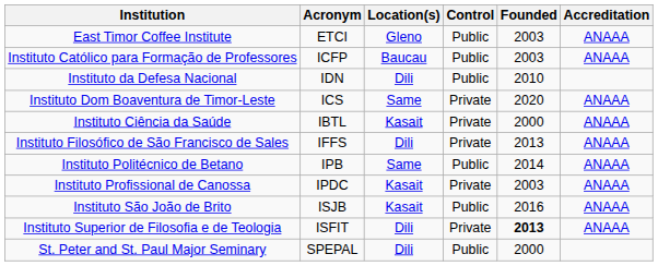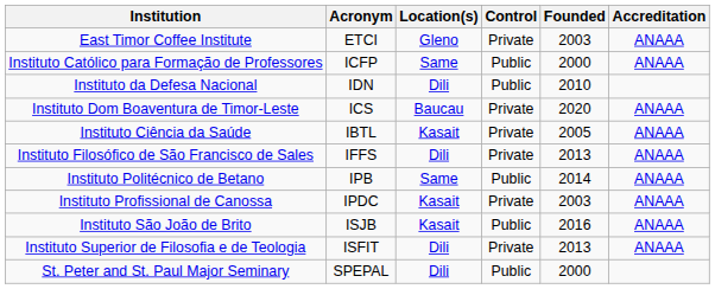 <table class="wikitable sortable" style="text-align:center">
 <tr>
 <th>Institution</th>
 <th>Acronym</th>
 <th>Location(s)</th>
 <th>Control</th>
 <th>Founded</th>
 <th>Accreditation</th>
 </tr>
 <tr>
 <td><a href='#'>East Timor Coffee Institute</a></td>
 <td>ETCI</td>
 <td><a href='#'>Gleno</a></td>
-<td>Public</td>
+<td>Private</td>
 <td>2003</td>
 <td><a href='#'>ANAAA</a></td>
 </tr>
 <tr>
 <td><a href='#'>Instituto Católico para Formação de Professores</a></td>
 <td>ICFP</td>
-<td><a href='#'>Baucau</a></td>
+<td><a href='#'>Same</a></td>
 <td>Public</td>
-<td>2003</td>
+<td>2000</td>
 <td><a href='#'>ANAAA</a></td>
 </tr>
 <tr>
 <td><a href='#'>Instituto da Defesa Nacional</a></td>
 <td>IDN</td>
 <td><a href='#'>Dili</a></td>
 <td>Public</td>
 <td>2010</td>
 <td></td>
 </tr>
 <tr>
 <td><a href='#'>Instituto Dom Boaventura de Timor-Leste</a></td>
 <td>ICS</td>
-<td><a href='#'>Same</a></td>
+<td><a href='#'>Baucau</a></td>
 <td>Private</td>
 <td>2020</td>
 <td><a href='#'>ANAAA</a></td>
 </tr>
 <tr>
 <td><a href='#'>Instituto Ciência da Saúde</a></td>
 <td>IBTL</td>
 <td><a href='#'>Kasait</a></td>
 <td>Private</td>
-<td>2000</td>
+<td>2005</td>
 <td><a href='#'>ANAAA</a></td>
 </tr>
 <tr>
 <td><a href='#'>Instituto Filosófico de São Francisco de Sales</a></td>
 <td>IFFS</td>
 <td><a href='#'>Dili</a></td>
 <td>Private</td>
 <td>2013</td>
 <td><a href='#'>ANAAA</a></td>
 </tr>
 <tr>
 <td><a href='#'>Instituto Politécnico de Betano</a></td>
 <td>IPB</td>
 <td><a href='#'>Same</a></td>
 <td>Public</td>
 <td>2014</td>
 <td><a href='#'>ANAAA</a></td>
 </tr>
 <tr>
 <td><a href='#'>Instituto Profissional de Canossa</a></td>
 <td>IPDC</td>
 <td><a href='#'>Kasait</a></td>
 <td>Private</td>
 <td>2003</td>
 <td><a href='#'>ANAAA</a></td>
 </tr>
 <tr>
 <td><a href='#'>Instituto São João de Brito</a></td>
 <td>ISJB</td>
 <td><a href='#'>Kasait</a></td>
 <td>Public</td>
 <td>2016</td>
 <td><a href='#'>ANAAA</a></td>
 </tr>
 <tr>
 <td><a href='#'>Instituto Superior de Filosofia e de Teologia</a></td>
 <td>ISFIT</td>
 <td><a href='#'>Dili</a></td>
 <td>Private</td>
-<td><strong>2013</strong></td>
+<td>2013</td>
 <td><a href='#'>ANAAA</a></td>
 </tr>
 <tr>
 <td><a href='#'>St. Peter and St. Paul Major Seminary</a></td>
 <td>SPEPAL</td>
 <td><a href='#'>Dili</a></td>
 <td>Public</td>
 <td>2000</td>
 <td></td>
 </tr>
 </table>
